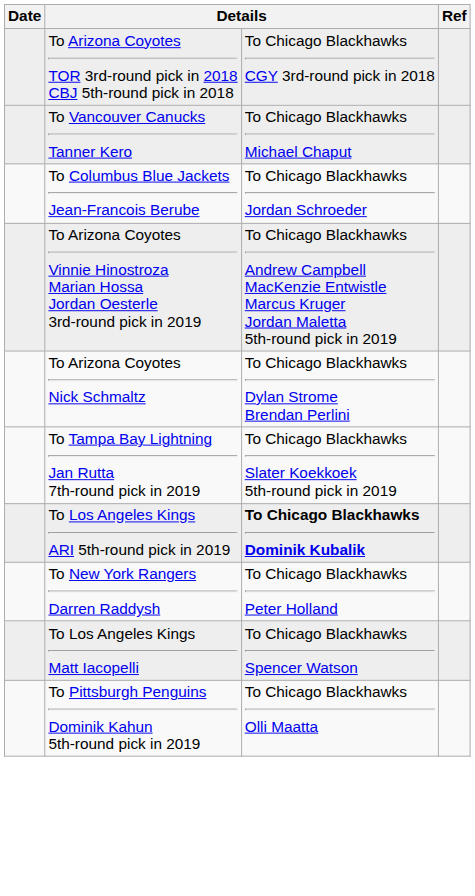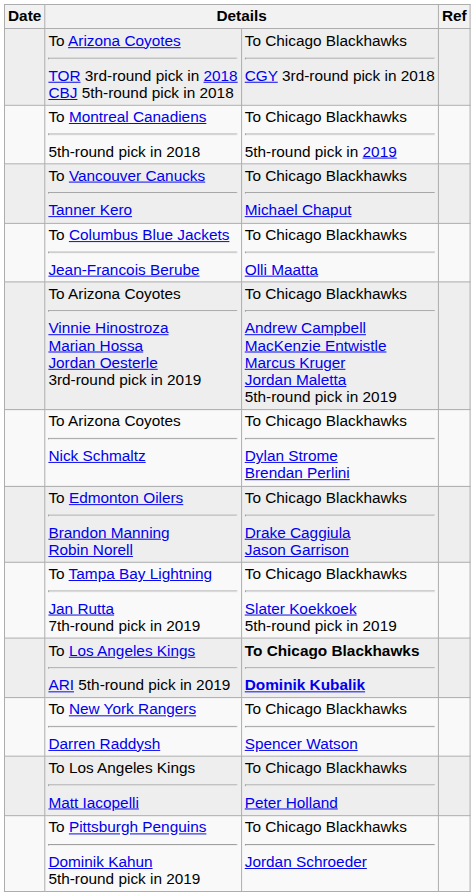 <table class="wikitable">
 <tr>
 <th>Date</th>
 <th colspan="2">Details</th>
 <th>Ref</th>
 </tr>
 <tr style="background:#eee;">
 <td></td>
 <td valign="top">To <a href='#'>Arizona Coyotes</a><hr><a href='#'>TOR</a> 3rd-round pick in <a href='#'>2018</a><br><a href='#'>CBJ</a> 5th-round pick in 2018</td>
 <td valign="top">To Chicago Blackhawks<hr><a href='#'>CGY</a> 3rd-round pick in 2018</td>
 <td></td>
 </tr>
+<tr>
+<td></td>
+<td valign="top">To <a href='#'>Montreal Canadiens</a><hr>5th-round pick in 2018</td>
+<td valign="top">To Chicago Blackhawks<hr>5th-round pick in <a href='#'>2019</a></td>
+<td></td>
+</tr>
 <tr style="background:#eee;">
 <td></td>
 <td valign="top">To <a href='#'>Vancouver Canucks</a><hr><a href='#'>Tanner Kero</a></td>
 <td valign="top">To Chicago Blackhawks<hr><a href='#'>Michael Chaput</a></td>
 <td></td>
 </tr>
 <tr>
 <td></td>
 <td valign="top">To <a href='#'>Columbus Blue Jackets</a><hr><a href='#'>Jean-Francois Berube</a></td>
-<td valign="top">To Chicago Blackhawks<hr><a href='#'>Jordan Schroeder</a></td>
+<td valign="top">To Chicago Blackhawks<hr><a href='#'>Olli Maatta</a></td>
 <td></td>
 </tr>
 <tr style="background:#eee;">
 <td></td>
 <td valign="top">To Arizona Coyotes<hr><a href='#'>Vinnie Hinostroza</a><br><a href='#'>Marian Hossa</a><br><a href='#'>Jordan Oesterle</a><br>3rd-round pick in 2019</td>
 <td valign="top">To Chicago Blackhawks<hr><a href='#'>Andrew Campbell</a><br><a href='#'>MacKenzie Entwistle</a><br><a href='#'>Marcus Kruger</a><br><a href='#'>Jordan Maletta</a><br>5th-round pick in 2019</td>
 <td></td>
 </tr>
 <tr>
 <td></td>
 <td valign="top">To Arizona Coyotes<hr><a href='#'>Nick Schmaltz</a></td>
 <td valign="top">To Chicago Blackhawks<hr><a href='#'>Dylan Strome</a><br><a href='#'>Brendan Perlini</a></td>
+<td></td>
+</tr>
+<tr style="background:#eee;">
+<td></td>
+<td valign="top">To <a href='#'>Edmonton Oilers</a><hr><a href='#'>Brandon Manning</a><br><a href='#'>Robin Norell</a></td>
+<td valign="top">To Chicago Blackhawks<hr><a href='#'>Drake Caggiula</a><br><a href='#'>Jason Garrison</a></td>
 <td></td>
 </tr>
 <tr>
 <td></td>
 <td valign="top">To <a href='#'>Tampa Bay Lightning</a><hr><a href='#'>Jan Rutta</a><br>7th-round pick in 2019</td>
 <td valign="top">To Chicago Blackhawks<hr><a href='#'>Slater Koekkoek</a><br>5th-round pick in 2019</td>
 <td></td>
 </tr>
 <tr style="background:#eee;">
 <td></td>
 <td valign="top">To <a href='#'>Los Angeles Kings</a><hr><a href='#'>ARI</a> 5th-round pick in 2019</td>
 <td valign="top"><strong>To Chicago Blackhawks<hr><a href='#'>Dominik Kubalik</a></strong></td>
 <td></td>
 </tr>
 <tr>
 <td></td>
 <td valign="top">To <a href='#'>New York Rangers</a><hr><a href='#'>Darren Raddysh</a></td>
-<td valign="top">To Chicago Blackhawks<hr><a href='#'>Peter Holland</a></td>
+<td valign="top">To Chicago Blackhawks<hr><a href='#'>Spencer Watson</a></td>
 <td></td>
 </tr>
 <tr style="background:#eee;">
 <td></td>
 <td valign="top">To Los Angeles Kings<hr><a href='#'>Matt Iacopelli</a></td>
-<td valign="top">To Chicago Blackhawks<hr><a href='#'>Spencer Watson</a></td>
+<td valign="top">To Chicago Blackhawks<hr><a href='#'>Peter Holland</a></td>
 <td></td>
 </tr>
 <tr>
 <td></td>
 <td valign="top">To <a href='#'>Pittsburgh Penguins</a><hr><a href='#'>Dominik Kahun</a><br>5th-round pick in 2019</td>
-<td valign="top">To Chicago Blackhawks<hr><a href='#'>Olli Maatta</a></td>
+<td valign="top">To Chicago Blackhawks<hr><a href='#'>Jordan Schroeder</a></td>
 <td></td>
 </tr>
 </table>
